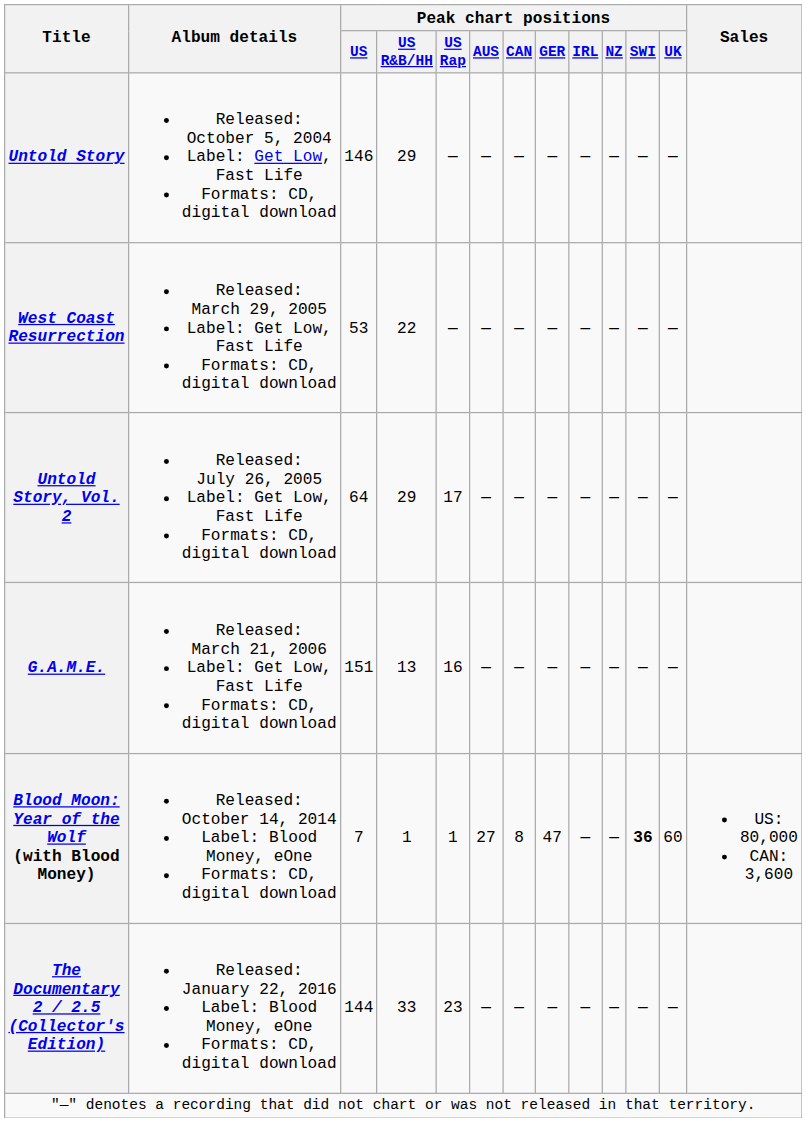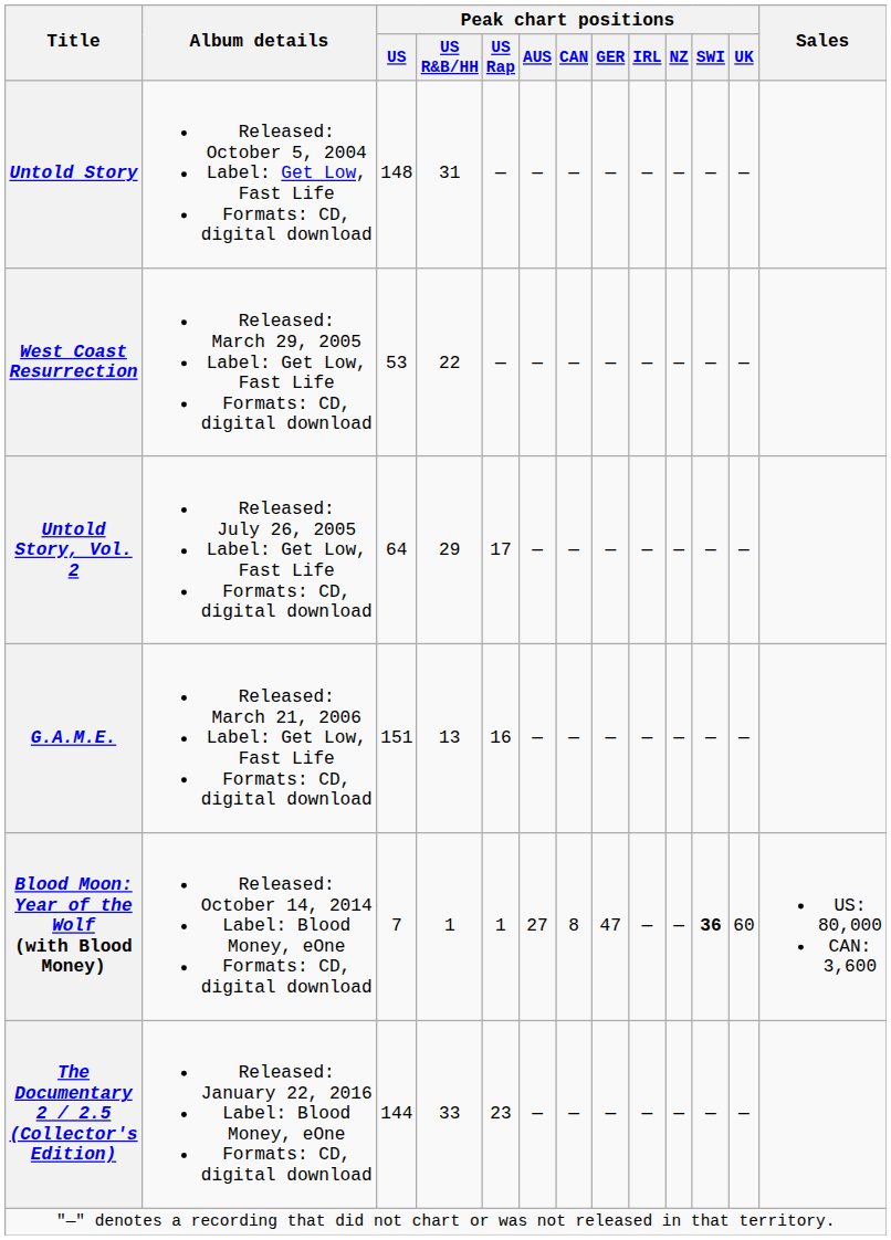 <table class="wikitable plainrowheaders" style="text-align:center;">
 <tr>
 <th scope="col" rowspan="2" style="width:11em;">Title</th>
 <th scope="col" rowspan="2" style="width:16em;">Album details</th>
 <th scope="col" colspan="10">Peak chart positions</th>
 <th scope="col" rowspan="2" style="width:12em;">Sales</th>
 </tr>
 <tr>
 <th scope="col" style="width:3em;font-size:90%;"><a href='#'>US</a><br></th>
 <th scope="col" style="width:3em;font-size:90%;"><a href='#'>US<br>R&B/HH</a><br></th>
 <th scope="col" style="width:3em;font-size:90%;"><a href='#'>US<br>Rap</a><br></th>
 <th scope="col" style="width:3em;font-size:90%;"><a href='#'>AUS</a><br></th>
 <th scope="col" style="width:3em;font-size:90%;"><a href='#'>CAN</a><br></th>
 <th scope="col" style="width:3em;font-size:90%;"><a href='#'>GER</a><br></th>
 <th scope="col" style="width:3em;font-size:90%;"><a href='#'>IRL</a><br></th>
 <th scope="col" style="width:3em;font-size:90%;"><a href='#'>NZ</a><br></th>
 <th scope="col" style="width:3em;font-size:90%;"><a href='#'>SWI</a><br></th>
 <th scope="col" style="width:3em;font-size:90%;"><a href='#'>UK</a><br></th>
 </tr>
 <tr>
 <th scope="row"><em><a href='#'>Untold Story</a></em></th>
 <td><br><ul><li>Released: October 5, 2004</li><li>Label: <a href='#'>Get Low</a>, Fast Life</li><li>Formats: CD, digital download</li></ul></td>
-<td>146</td>
-<td>29</td>
+<td>148</td>
+<td>31</td>
 <td>—</td>
 <td>—</td>
 <td>—</td>
 <td>—</td>
 <td>—</td>
 <td>—</td>
 <td>—</td>
 <td>—</td>
 <td></td>
 </tr>
 <tr>
 <th scope="row"><em><a href='#'>West Coast Resurrection</a></em></th>
 <td><br><ul><li>Released: March 29, 2005</li><li>Label: Get Low, Fast Life</li><li>Formats: CD, digital download</li></ul></td>
 <td>53</td>
 <td>22</td>
 <td>—</td>
 <td>—</td>
 <td>—</td>
 <td>—</td>
 <td>—</td>
 <td>—</td>
 <td>—</td>
 <td>—</td>
 <td></td>
 </tr>
 <tr>
 <th scope="row"><em><a href='#'>Untold Story, Vol. 2</a></em></th>
 <td><br><ul><li>Released: July 26, 2005</li><li>Label: Get Low, Fast Life</li><li>Formats: CD, digital download</li></ul></td>
 <td>64</td>
 <td>29</td>
 <td>17</td>
 <td>—</td>
 <td>—</td>
 <td>—</td>
 <td>—</td>
 <td>—</td>
 <td>—</td>
 <td>—</td>
 <td></td>
 </tr>
 <tr>
 <th scope="row"><em><a href='#'>G.A.M.E.</a></em></th>
 <td><br><ul><li>Released: March 21, 2006</li><li>Label: Get Low, Fast Life</li><li>Formats: CD, digital download</li></ul></td>
 <td>151</td>
 <td>13</td>
 <td>16</td>
 <td>—</td>
 <td>—</td>
 <td>—</td>
 <td>—</td>
 <td>—</td>
 <td>—</td>
 <td>—</td>
 <td></td>
 </tr>
 <tr>
 <th scope="row"><em><a href='#'>Blood Moon: Year of the Wolf</a></em><br><span>(with Blood Money)</span></th>
 <td><br><ul><li>Released: October 14, 2014</li><li>Label: Blood Money, eOne</li><li>Formats: CD, digital download</li></ul></td>
 <td>7</td>
 <td>1</td>
 <td>1</td>
 <td>27</td>
 <td>8</td>
 <td>47</td>
 <td>—</td>
 <td>—</td>
 <td><strong>36</strong></td>
 <td>60</td>
 <td><br><ul><li>US: 80,000</li><li>CAN: 3,600</li></ul></td>
 </tr>
 <tr>
 <th scope="row"><em><a href='#'>The Documentary 2 / 2.5 (Collector's Edition)</a></em></th>
 <td><br><ul><li>Released: January 22, 2016</li><li>Label: Blood Money, eOne</li><li>Formats: CD, digital download</li></ul></td>
 <td>144</td>
 <td>33</td>
 <td>23</td>
 <td>—</td>
 <td>—</td>
 <td>—</td>
 <td>—</td>
 <td>—</td>
 <td>—</td>
 <td>—</td>
 <td></td>
 </tr>
 <tr>
 <td colspan="13" style="font-size:90%">"—" denotes a recording that did not chart or was not released in that territory.</td>
 </tr>
 </table>
